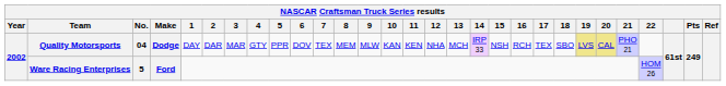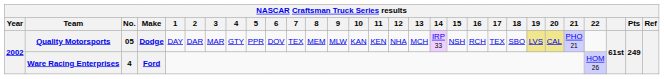 <table class="wikitable" style="text-align:center; font-size:75%">
 <tr>
 <th colspan=45><a href='#'>NASCAR</a> <a href='#'>Craftsman Truck Series</a> results</th>
 </tr>
 <tr>
 <th>Year</th>
 <th>Team</th>
 <th>No.</th>
 <th>Make</th>
 <th>1</th>
 <th>2</th>
 <th>3</th>
 <th>4</th>
 <th>5</th>
 <th>6</th>
 <th>7</th>
 <th>8</th>
 <th>9</th>
 <th>10</th>
 <th>11</th>
 <th>12</th>
 <th>13</th>
 <th>14</th>
 <th>15</th>
 <th>16</th>
 <th>17</th>
 <th>18</th>
 <th>19</th>
 <th>20</th>
 <th>21</th>
 <th>22</th>
 <th></th>
 <th>Pts</th>
 <th>Ref</th>
 </tr>
 <tr>
 <th rowspan=2><a href='#'>2002</a></th>
 <th><a href='#'>Quality Motorsports</a></th>
-<th>04</th>
+<th>05</th>
 <th><a href='#'>Dodge</a></th>
 <td><a href='#'>DAY</a></td>
 <td><a href='#'>DAR</a></td>
 <td><a href='#'>MAR</a></td>
 <td><a href='#'>GTY</a></td>
 <td><a href='#'>PPR</a></td>
 <td><a href='#'>DOV</a></td>
 <td><a href='#'>TEX</a></td>
 <td><a href='#'>MEM</a></td>
 <td><a href='#'>MLW</a></td>
 <td><a href='#'>KAN</a></td>
 <td><a href='#'>KEN</a></td>
 <td><a href='#'>NHA</a></td>
 <td><a href='#'>MCH</a></td>
 <td style="background:#EFCFFF;"><a href='#'>IRP</a><br><small>33</small></td>
 <td><a href='#'>NSH</a></td>
 <td><a href='#'>RCH</a></td>
 <td><a href='#'>TEX</a></td>
 <td><a href='#'>SBO</a></td>
 <td style="background: khaki;"><a href='#'>LVS</a></td>
 <td style="background: khaki;"><a href='#'>CAL</a></td>
 <td style="background:#CFCFFF;"><a href='#'>PHO</a><br><small>21</small></td>
 <td></td>
 <th rowspan=2>61st</th>
 <th rowspan=2>249</th>
 <th rowspan=2></th>
 </tr>
 <tr>
 <th><a href='#'>Ware Racing Enterprises</a></th>
-<th>5</th>
+<th>4</th>
 <th><a href='#'>Ford</a></th>
 <td colspan=21></td>
 <td style="background:#CFCFFF;"><a href='#'>HOM</a><br><small>26</small></td>
 </tr>
 </table>
